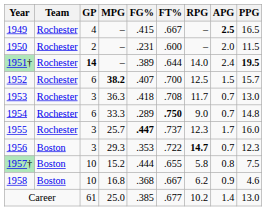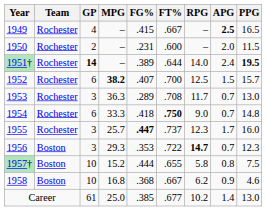 <table class="wikitable sortable" style="font-size:95%; text-align:right;">
 <tr>
 <th>Year</th>
 <th>Team</th>
 <th>GP</th>
 <th>MPG</th>
 <th>FG%</th>
 <th>FT%</th>
 <th>RPG</th>
 <th>APG</th>
 <th>PPG</th>
 </tr>
 <tr>
 <td style="text-align:left;"><a href='#'>1949</a></td>
 <td style="text-align:left;"><a href='#'>Rochester</a></td>
 <td>4</td>
 <td>–</td>
 <td>.415</td>
 <td>.667</td>
 <td>–</td>
 <td><strong>2.5</strong></td>
 <td>16.5</td>
 </tr>
 <tr>
 <td style="text-align:left;"><a href='#'>1950</a></td>
 <td style="text-align:left;"><a href='#'>Rochester</a></td>
 <td>2</td>
 <td>–</td>
 <td>.231</td>
 <td>.600</td>
 <td>–</td>
 <td>2.0</td>
 <td>11.5</td>
 </tr>
 <tr>
 <td style="text-align:left;background:#afe6ba;"><a href='#'>1951</a>†</td>
 <td style="text-align:left;"><a href='#'>Rochester</a></td>
 <td><strong>14</strong></td>
 <td>–</td>
 <td>.389</td>
 <td>.644</td>
 <td>14.0</td>
 <td>2.4</td>
 <td><strong>19.5</strong></td>
 </tr>
 <tr>
 <td style="text-align:left;"><a href='#'>1952</a></td>
 <td style="text-align:left;"><a href='#'>Rochester</a></td>
 <td>6</td>
 <td><strong>38.2</strong></td>
 <td>.407</td>
 <td>.700</td>
 <td>12.5</td>
 <td>1.5</td>
 <td>15.7</td>
 </tr>
 <tr>
 <td style="text-align:left;"><a href='#'>1953</a></td>
 <td style="text-align:left;"><a href='#'>Rochester</a></td>
 <td>3</td>
 <td>36.3</td>
-<td>.418</td>
+<td>.289</td>
 <td>.708</td>
 <td>11.7</td>
 <td>0.7</td>
 <td>13.0</td>
 </tr>
 <tr>
 <td style="text-align:left;"><a href='#'>1954</a></td>
 <td style="text-align:left;"><a href='#'>Rochester</a></td>
 <td>6</td>
 <td>33.3</td>
-<td>.289</td>
+<td>.418</td>
 <td><strong>.750</strong></td>
 <td>9.0</td>
 <td>0.7</td>
 <td>14.8</td>
 </tr>
 <tr>
 <td style="text-align:left;"><a href='#'>1955</a></td>
 <td style="text-align:left;"><a href='#'>Rochester</a></td>
 <td>3</td>
 <td>25.7</td>
 <td><strong>.447</strong></td>
 <td>.737</td>
 <td>12.3</td>
 <td>1.7</td>
 <td>16.0</td>
 </tr>
 <tr>
 <td style="text-align:left;"><a href='#'>1956</a></td>
 <td style="text-align:left;"><a href='#'>Boston</a></td>
 <td>3</td>
 <td>29.3</td>
 <td>.353</td>
 <td>.722</td>
 <td><strong>14.7</strong></td>
 <td>0.7</td>
 <td>12.3</td>
 </tr>
 <tr>
 <td style="text-align:left;background:#afe6ba;"><a href='#'>1957</a>†</td>
 <td style="text-align:left;"><a href='#'>Boston</a></td>
 <td>10</td>
 <td>15.2</td>
 <td>.444</td>
 <td>.655</td>
 <td>5.8</td>
 <td>0.8</td>
 <td>7.5</td>
 </tr>
 <tr>
 <td style="text-align:left;"><a href='#'>1958</a></td>
 <td style="text-align:left;"><a href='#'>Boston</a></td>
 <td>10</td>
 <td>16.8</td>
 <td>.368</td>
 <td>.667</td>
 <td>6.2</td>
 <td>0.9</td>
 <td>4.6</td>
 </tr>
 <tr class="sortbottom">
 <td colspan="2" style="text-align:center;">Career</td>
 <td>61</td>
 <td>25.0</td>
 <td>.385</td>
 <td>.677</td>
 <td>10.2</td>
 <td>1.4</td>
 <td>13.0</td>
 </tr>
 </table>
